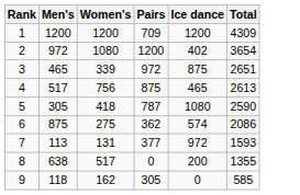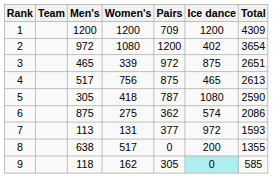 <table class="wikitable sortable" style="font-size:90%; text-align:center">
 <tr>
 <th>Rank</th>
+<th>Team</th>
 <th>Men's</th>
 <th>Women's</th>
 <th>Pairs</th>
 <th>Ice dance</th>
 <th>Total</th>
 </tr>
 <tr>
 <td>1</td>
+<td align=left></td>
 <td> 1200</td>
 <td> 1200</td>
 <td> 709</td>
 <td> 1200</td>
 <td>4309</td>
 </tr>
 <tr>
 <td>2</td>
+<td align=left></td>
 <td> 972</td>
 <td> 1080</td>
 <td> 1200</td>
 <td>402</td>
 <td>3654</td>
 </tr>
 <tr>
 <td>3</td>
+<td align=left></td>
 <td> 465</td>
 <td> 339</td>
 <td> 972</td>
 <td> 875</td>
 <td>2651</td>
 </tr>
 <tr>
 <td>4</td>
+<td align=left></td>
 <td> 517</td>
 <td>756</td>
 <td> 875</td>
 <td> 465</td>
 <td>2613</td>
 </tr>
 <tr>
 <td>5</td>
+<td align=left></td>
 <td> 305</td>
 <td> 418</td>
 <td> 787</td>
 <td> 1080</td>
 <td>2590</td>
 </tr>
 <tr>
 <td>6</td>
+<td align=left></td>
 <td> 875</td>
 <td> 275</td>
 <td>362</td>
 <td> 574</td>
 <td>2086</td>
 </tr>
 <tr>
 <td>7</td>
+<td align=left></td>
 <td>113</td>
 <td> 131</td>
 <td> 377</td>
 <td> 972</td>
 <td>1593</td>
 </tr>
 <tr>
 <td>8</td>
+<td align=left></td>
 <td> 638</td>
 <td> 517</td>
 <td>0</td>
 <td> 200</td>
 <td>1355</td>
 </tr>
 <tr>
 <td>9</td>
+<td align=left></td>
 <td> 118</td>
 <td> 162</td>
 <td> 305</td>
-<td>0</td>
+<td style="background: paleturquoise;">0</td>
 <td>585</td>
 </tr>
 </table>
